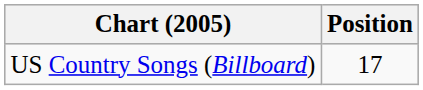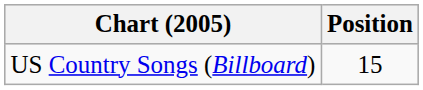 <table class="wikitable sortable">
 <tr>
 <th scope="col">Chart (2005)</th>
 <th scope="col">Position</th>
 </tr>
 <tr>
 <td>US <a href='#'>Country Songs</a> (<em><a href='#'>Billboard</a></em>)</td>
-<td align="center">17</td>
+<td align="center">15</td>
 </tr>
 </table>
